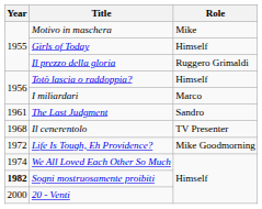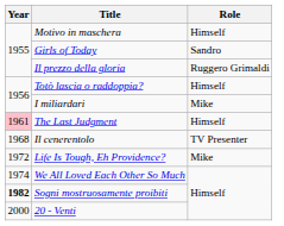 <table class="wikitable" style="font-size: 95%;">
 <tr>
 <th>Year</th>
 <th>Title</th>
 <th>Role</th>
 </tr>
 <tr>
 <td rowspan="3">1955</td>
 <td><em>Motivo in maschera</em></td>
-<td>Mike</td>
+<td>Himself</td>
 </tr>
 <tr>
 <td><em><a href='#'>Girls of Today</a></em></td>
-<td>Himself</td>
+<td>Sandro</td>
 </tr>
 <tr>
 <td><em><a href='#'>Il prezzo della gloria</a></em></td>
 <td>Ruggero Grimaldi</td>
 </tr>
 <tr>
 <td rowspan="2">1956</td>
 <td><em><a href='#'>Totò lascia o raddoppia?</a></em></td>
 <td>Himself</td>
 </tr>
 <tr>
 <td><em>I miliardari</em></td>
-<td>Marco</td>
+<td>Mike</td>
 </tr>
 <tr>
-<td>1961</td>
+<td style="background: pink;">1961</td>
 <td><em><a href='#'>The Last Judgment</a></em></td>
-<td>Sandro</td>
+<td>Himself</td>
 </tr>
 <tr>
 <td>1968</td>
 <td><em>Il cenerentolo</em></td>
 <td>TV Presenter</td>
 </tr>
 <tr>
 <td>1972</td>
 <td><em><a href='#'>Life Is Tough, Eh Providence?</a></em></td>
-<td>Mike Goodmorning</td>
+<td>Mike</td>
 </tr>
 <tr>
 <td>1974</td>
 <td><em><a href='#'>We All Loved Each Other So Much</a></em></td>
 <td rowspan="3">Himself</td>
 </tr>
 <tr>
 <td><strong>1982</strong></td>
 <td><em><a href='#'>Sogni mostruosamente proibiti</a></em></td>
 </tr>
 <tr>
 <td>2000</td>
 <td><em><a href='#'>20 - Venti</a></em></td>
 </tr>
 </table>
